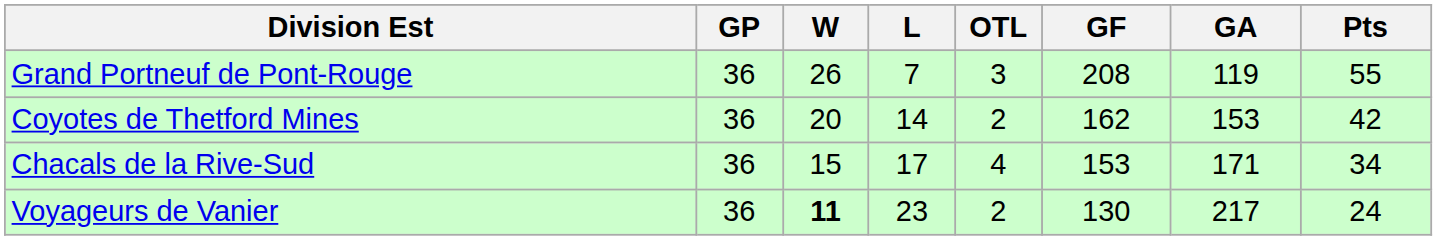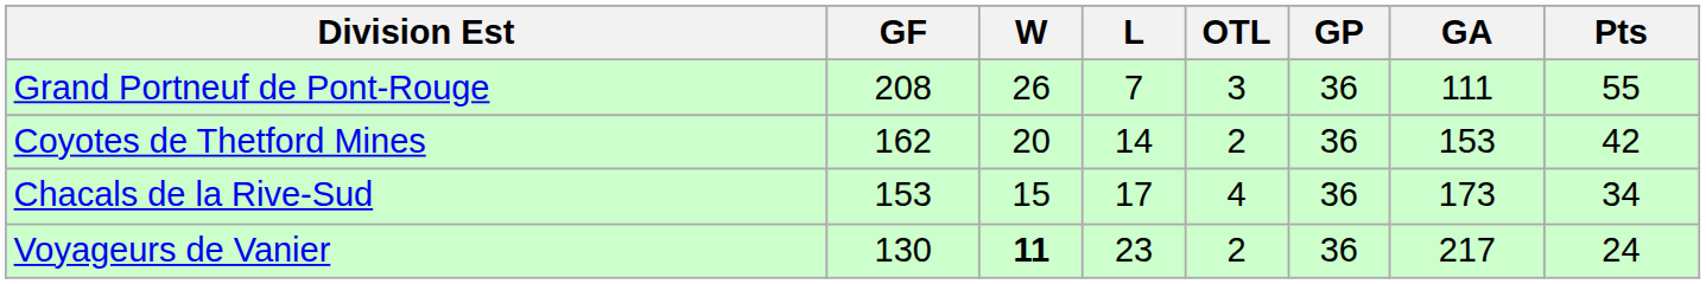 <table class="wikitable">
 <tr>
 <th width="40%" bgcolor="#e0e0e0">Division Est</th>
-<th width="5%" bgcolor="#e0e0e0">GP</th>
+<th width="7.5%" bgcolor="#e0e0e0">GF</th>
 <th width="5%" bgcolor="#e0e0e0">W</th>
 <th width="5%" bgcolor="#e0e0e0">L</th>
 <th width="5%" bgcolor="#e0e0e0">OTL</th>
-<th width="7.5%" bgcolor="#e0e0e0">GF</th>
+<th width="5%" bgcolor="#e0e0e0">GP</th>
 <th width="7.5%" bgcolor="#e0e0e0">GA</th>
 <th width="7.5%" bgcolor="#e0e0e0">Pts</th>
 </tr>
 <tr align="center" bgcolor="#CCFFCC">
 <td align="left"><a href='#'>Grand Portneuf de Pont-Rouge</a></td>
-<td>36</td>
+<td>208</td>
 <td>26</td>
 <td>7</td>
 <td>3</td>
-<td>208</td>
-<td>119</td>
+<td>36</td>
+<td>111</td>
 <td>55</td>
 </tr>
 <tr align="center" bgcolor="#CCFFCC">
 <td align="left"><a href='#'>Coyotes de Thetford Mines</a></td>
-<td>36</td>
+<td>162</td>
 <td>20</td>
 <td>14</td>
 <td>2</td>
-<td>162</td>
+<td>36</td>
 <td>153</td>
 <td>42</td>
 </tr>
 <tr align="center" bgcolor="#CCFFCC">
 <td align="left"><a href='#'>Chacals de la Rive-Sud</a></td>
-<td>36</td>
+<td>153</td>
 <td>15</td>
 <td>17</td>
 <td>4</td>
-<td>153</td>
-<td>171</td>
+<td>36</td>
+<td>173</td>
 <td>34</td>
 </tr>
 <tr align="center" bgcolor="#CCFFCC">
 <td align="left"><a href='#'>Voyageurs de Vanier</a></td>
-<td>36</td>
+<td>130</td>
 <td><strong>11</strong></td>
 <td>23</td>
 <td>2</td>
-<td>130</td>
+<td>36</td>
 <td>217</td>
 <td>24</td>
 </tr>
 </table>
